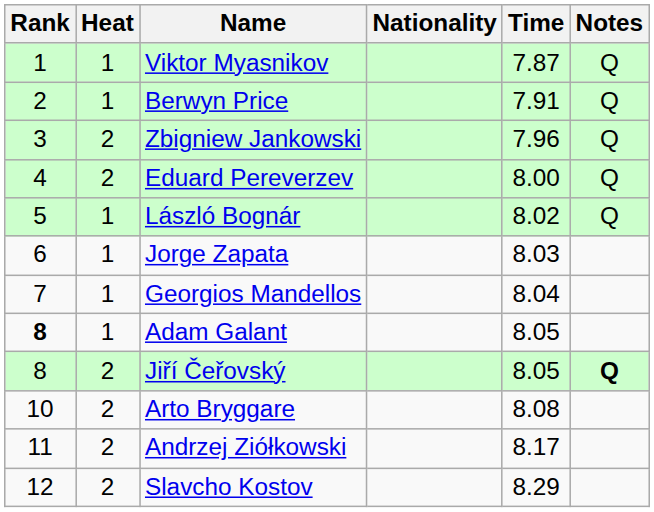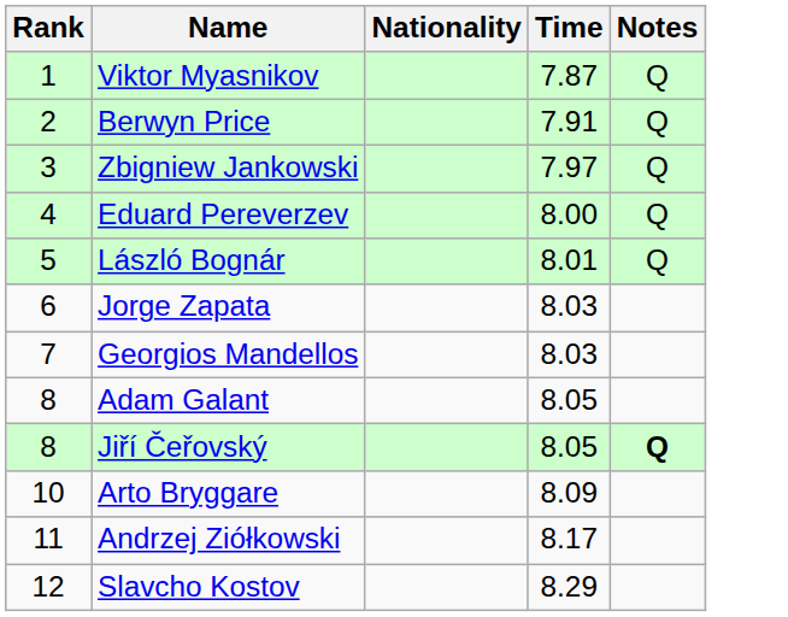 <table class="wikitable sortable" style="text-align:center">
 <tr>
 <th>Rank</th>
-<th>Heat</th>
 <th>Name</th>
 <th>Nationality</th>
 <th>Time</th>
 <th>Notes</th>
 </tr>
 <tr bgcolor=ccffcc>
-<td>1</td>
 <td>1</td>
 <td align="left"><a href='#'>Viktor Myasnikov</a></td>
 <td align=left></td>
 <td>7.87</td>
 <td>Q</td>
 </tr>
 <tr bgcolor=ccffcc>
 <td>2</td>
-<td>1</td>
 <td align="left"><a href='#'>Berwyn Price</a></td>
 <td align=left></td>
 <td>7.91</td>
 <td>Q</td>
 </tr>
 <tr bgcolor=ccffcc>
 <td>3</td>
-<td>2</td>
 <td align="left"><a href='#'>Zbigniew Jankowski</a></td>
 <td align=left></td>
-<td>7.96</td>
+<td>7.97</td>
 <td>Q</td>
 </tr>
 <tr bgcolor=ccffcc>
 <td>4</td>
-<td>2</td>
 <td align="left"><a href='#'>Eduard Pereverzev</a></td>
 <td align=left></td>
 <td>8.00</td>
 <td>Q</td>
 </tr>
 <tr bgcolor=ccffcc>
 <td>5</td>
-<td>1</td>
 <td align="left"><a href='#'>László Bognár</a></td>
 <td align=left></td>
-<td>8.02</td>
+<td>8.01</td>
 <td>Q</td>
 </tr>
 <tr>
 <td>6</td>
-<td>1</td>
 <td align="left"><a href='#'>Jorge Zapata</a></td>
 <td align=left></td>
 <td>8.03</td>
 <td></td>
 </tr>
 <tr>
 <td>7</td>
-<td>1</td>
 <td align="left"><a href='#'>Georgios Mandellos</a></td>
 <td align=left></td>
-<td>8.04</td>
+<td>8.03</td>
 <td></td>
 </tr>
 <tr>
-<td><strong>8</strong></td>
-<td>1</td>
+<td>8</td>
 <td align="left"><a href='#'>Adam Galant</a></td>
 <td align=left></td>
 <td>8.05</td>
 <td></td>
 </tr>
 <tr bgcolor=ccffcc>
 <td>8</td>
-<td>2</td>
 <td align="left"><a href='#'>Jiří Čeřovský</a></td>
 <td align=left></td>
 <td>8.05</td>
 <td><strong>Q</strong></td>
 </tr>
 <tr>
 <td>10</td>
-<td>2</td>
 <td align="left"><a href='#'>Arto Bryggare</a></td>
 <td align=left></td>
-<td>8.08</td>
+<td>8.09</td>
 <td></td>
 </tr>
 <tr>
 <td>11</td>
-<td>2</td>
 <td align="left"><a href='#'>Andrzej Ziółkowski</a></td>
 <td align=left></td>
 <td>8.17</td>
 <td></td>
 </tr>
 <tr>
 <td>12</td>
-<td>2</td>
 <td align="left"><a href='#'>Slavcho Kostov</a></td>
 <td align=left></td>
 <td>8.29</td>
 <td></td>
 </tr>
 </table>
